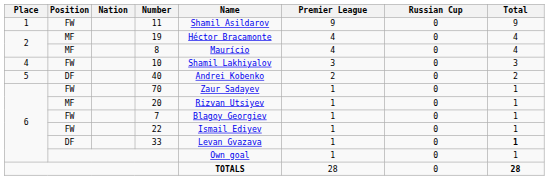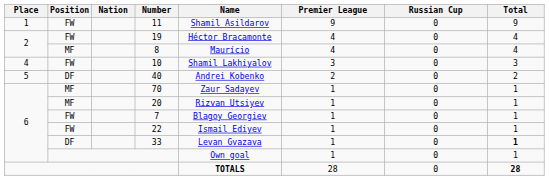 <table class="wikitable" style="font-size: 95%; text-align: center;">
 <tr>
 <th width=60>Place</th>
 <th width=60>Position</th>
 <th width=60>Nation</th>
 <th width=60>Number</th>
 <th width=150>Name</th>
 <th width=150>Premier League</th>
 <th width=150>Russian Cup</th>
 <th width=80>Total</th>
 </tr>
 <tr>
 <td>1</td>
 <td>FW</td>
 <td></td>
 <td>11</td>
 <td><a href='#'>Shamil Asildarov</a></td>
 <td>9</td>
 <td>0</td>
 <td>9</td>
 </tr>
 <tr>
 <td rowspan="2">2</td>
-<td>MF</td>
+<td>FW</td>
 <td></td>
 <td>19</td>
 <td><a href='#'>Héctor Bracamonte</a></td>
 <td>4</td>
 <td>0</td>
 <td>4</td>
 </tr>
 <tr>
 <td>MF</td>
 <td></td>
 <td>8</td>
 <td><a href='#'>Maurício</a></td>
 <td>4</td>
 <td>0</td>
 <td>4</td>
 </tr>
 <tr>
 <td>4</td>
 <td>FW</td>
 <td></td>
 <td>10</td>
 <td><a href='#'>Shamil Lakhiyalov</a></td>
 <td>3</td>
 <td>0</td>
 <td>3</td>
 </tr>
 <tr>
 <td>5</td>
 <td>DF</td>
 <td></td>
 <td>40</td>
 <td><a href='#'>Andrei Kobenko</a></td>
 <td>2</td>
 <td>0</td>
 <td>2</td>
 </tr>
 <tr>
 <td rowspan="6">6</td>
-<td>FW</td>
+<td>MF</td>
 <td></td>
 <td>70</td>
 <td><a href='#'>Zaur Sadayev</a></td>
 <td>1</td>
 <td>0</td>
 <td>1</td>
 </tr>
 <tr>
 <td>MF</td>
 <td></td>
 <td>20</td>
 <td><a href='#'>Rizvan Utsiyev</a></td>
 <td>1</td>
 <td>0</td>
 <td>1</td>
 </tr>
 <tr>
 <td>FW</td>
 <td></td>
 <td>7</td>
 <td><a href='#'>Blagoy Georgiev</a></td>
 <td>1</td>
 <td>0</td>
 <td>1</td>
 </tr>
 <tr>
 <td>FW</td>
 <td></td>
 <td>22</td>
 <td><a href='#'>Ismail Ediyev</a></td>
 <td>1</td>
 <td>0</td>
 <td>1</td>
 </tr>
 <tr>
 <td>DF</td>
 <td></td>
 <td>33</td>
 <td><a href='#'>Levan Gvazava</a></td>
 <td>1</td>
 <td>0</td>
 <td><strong>1</strong></td>
 </tr>
 <tr>
 <td colspan="3"></td>
 <td><a href='#'>Own goal</a></td>
 <td>1</td>
 <td>0</td>
 <td>1</td>
 </tr>
 <tr>
 <td colspan="4"></td>
 <td><strong>TOTALS</strong></td>
 <td>28</td>
 <td>0</td>
 <td><strong>28</strong></td>
 </tr>
 </table>
